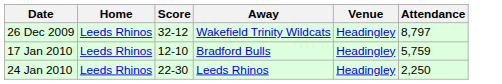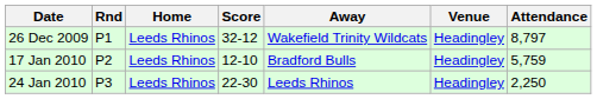 <table class="wikitable" style="font-size:85%;">
 <tr>
 <th>Date</th>
+<th>Rnd</th>
 <th>Home</th>
 <th>Score</th>
 <th>Away</th>
 <th>Venue</th>
 <th>Attendance</th>
 </tr>
 <tr bgcolor=#DDFFDD>
 <td>26 Dec 2009</td>
+<td>P1</td>
 <td> <a href='#'>Leeds Rhinos</a></td>
 <td>32-12</td>
 <td> <a href='#'>Wakefield Trinity Wildcats</a></td>
 <td><a href='#'>Headingley</a></td>
 <td>8,797</td>
 </tr>
 <tr bgcolor=#DDFFDD>
 <td>17 Jan 2010</td>
+<td>P2</td>
 <td> <a href='#'>Leeds Rhinos</a></td>
 <td>12-10</td>
 <td> <a href='#'>Bradford Bulls</a></td>
 <td><a href='#'>Headingley</a></td>
 <td>5,759</td>
 </tr>
 <tr bgcolor=#DDFFDD>
 <td>24 Jan 2010</td>
+<td>P3</td>
 <td> <a href='#'>Leeds Rhinos</a></td>
 <td>22-30</td>
 <td> <a href='#'>Leeds Rhinos</a></td>
 <td><a href='#'>Headingley</a></td>
 <td>2,250</td>
 </tr>
 </table>
